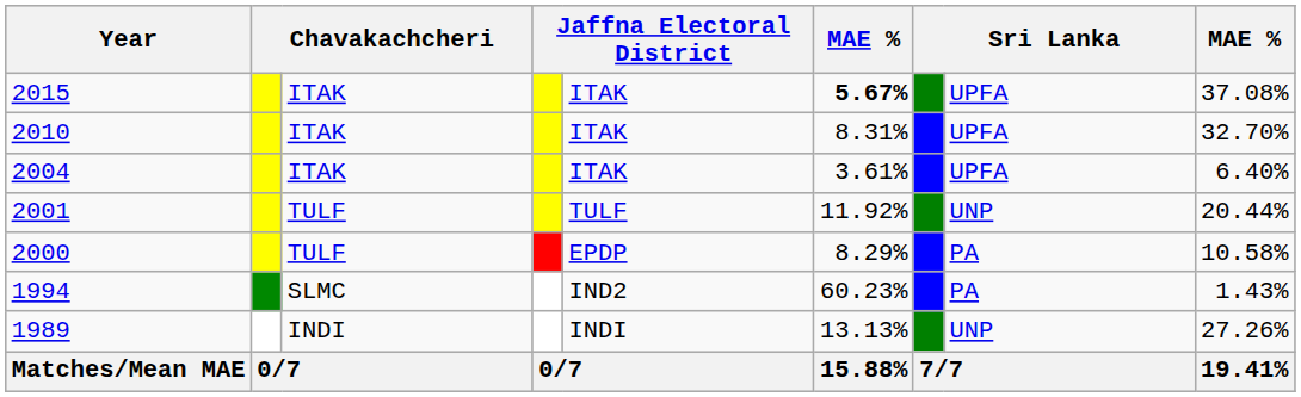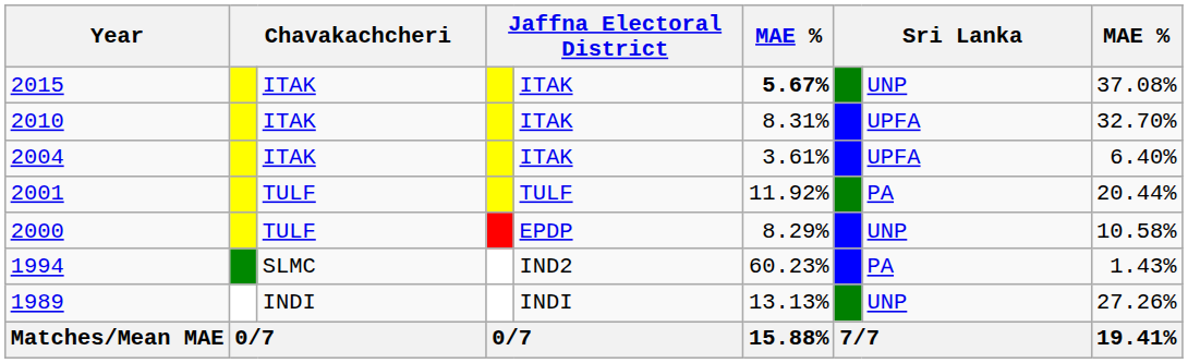 <table class="wikitable">
 <tr>
 <th>Year</th>
 <th colspan="2" width="144px">Chavakachcheri</th>
 <th colspan="2" width="144px"><a href='#'>Jaffna Electoral District</a></th>
 <th><a href='#'>MAE</a> %</th>
 <th colspan="2" width="144px">Sri Lanka</th>
 <th>MAE %</th>
 </tr>
 <tr>
 <td><a href='#'>2015</a></td>
 <td style="background-color:yellow;" width="10px"></td>
 <td style="text-align:left;"><a href='#'>ITAK</a></td>
 <td style="background-color:yellow;" width="10px"></td>
 <td style="text-align:left;"><a href='#'>ITAK</a></td>
 <td style="text-align:right;"><strong>5.67%</strong></td>
 <td style="background-color:green;" width="10px"></td>
-<td style="text-align:left;"><a href='#'>UPFA</a></td>
+<td style="text-align:left;"><a href='#'>UNP</a></td>
 <td style="text-align:right;">37.08%</td>
 </tr>
 <tr>
 <td><a href='#'>2010</a></td>
 <td style="background-color:yellow;" width="10px"></td>
 <td style="text-align:left;"><a href='#'>ITAK</a></td>
 <td style="background-color:yellow;" width="10px"></td>
 <td style="text-align:left;"><a href='#'>ITAK</a></td>
 <td style="text-align:right;">8.31%</td>
 <td style="background-color:blue;" width="10px"></td>
 <td style="text-align:left;"><a href='#'>UPFA</a></td>
 <td style="text-align:right;">32.70%</td>
 </tr>
 <tr>
 <td><a href='#'>2004</a></td>
 <td style="background-color:yellow;" width="10px"></td>
 <td style="text-align:left;"><a href='#'>ITAK</a></td>
 <td style="background-color:yellow;" width="10px"></td>
 <td style="text-align:left;"><a href='#'>ITAK</a></td>
 <td style="text-align:right;">3.61%</td>
 <td style="background-color:blue;" width="10px"></td>
 <td style="text-align:left;"><a href='#'>UPFA</a></td>
 <td style="text-align:right;">6.40%</td>
 </tr>
 <tr>
 <td><a href='#'>2001</a></td>
 <td style="background-color:yellow;" width="10px"></td>
 <td style="text-align:left;"><a href='#'>TULF</a></td>
 <td style="background-color:yellow;" width="10px"></td>
 <td style="text-align:left;"><a href='#'>TULF</a></td>
 <td style="text-align:right;">11.92%</td>
 <td style="background-color:green;" width="10px"></td>
-<td style="text-align:left;"><a href='#'>UNP</a></td>
+<td style="text-align:left;"><a href='#'>PA</a></td>
 <td style="text-align:right;">20.44%</td>
 </tr>
 <tr>
 <td><a href='#'>2000</a></td>
 <td style="background-color:yellow;" width="10px"></td>
 <td style="text-align:left;"><a href='#'>TULF</a></td>
 <td style="background-color:red;" width="10px"></td>
 <td style="text-align:left;"><a href='#'>EPDP</a></td>
 <td style="text-align:right;">8.29%</td>
 <td style="background-color:blue;" width="10px"></td>
-<td style="text-align:left;"><a href='#'>PA</a></td>
+<td style="text-align:left;"><a href='#'>UNP</a></td>
 <td style="text-align:right;">10.58%</td>
 </tr>
 <tr>
 <td><a href='#'>1994</a></td>
 <td style="background-color:#008800;" width="10px"></td>
 <td style="text-align:left;">SLMC</td>
 <td style="background-color:white;" width="10px"></td>
 <td style="text-align:left;">IND2</td>
 <td style="text-align:right;">60.23%</td>
 <td style="background-color:blue;" width="10px"></td>
 <td style="text-align:left;"><a href='#'>PA</a></td>
 <td style="text-align:right;">1.43%</td>
 </tr>
 <tr>
 <td><a href='#'>1989</a></td>
 <td style="background-color:white;" width="10px"></td>
 <td style="text-align:left;">INDI</td>
 <td style="background-color:white;" width="10px"></td>
 <td style="text-align:left;">INDI</td>
 <td style="text-align:right;">13.13%</td>
 <td style="background-color:green;" width="10px"></td>
 <td style="text-align:left;"><a href='#'>UNP</a></td>
 <td style="text-align:right;">27.26%</td>
 </tr>
 <tr>
 <th>Matches/Mean MAE</th>
 <th style="text-align:left;"colspan="2" width="144px">0/7</th>
 <th style="text-align:left;"colspan="2" width="144px">0/7</th>
 <th style="text-align:right;">15.88%</th>
 <th style="text-align:left;"colspan="2" width="144px">7/7</th>
 <th style="text-align:right;">19.41%</th>
 </tr>
 </table>
